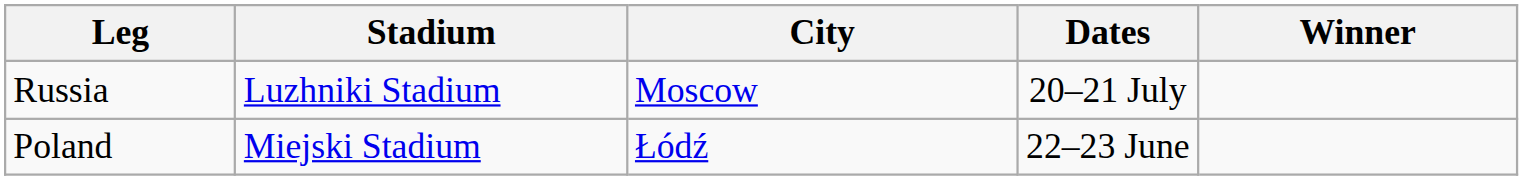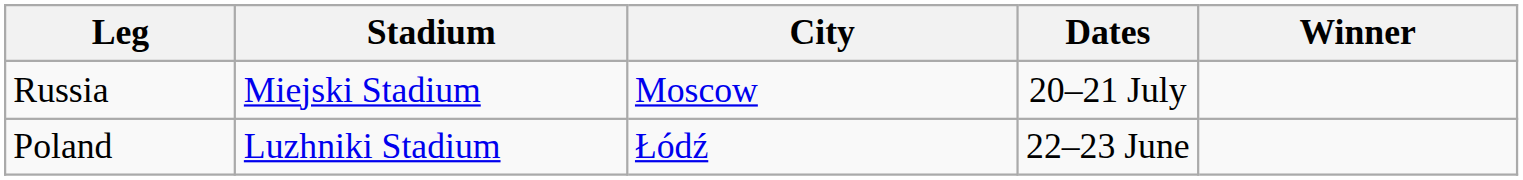 <table class="wikitable sortable"  text-align:left;">
 <tr bgcolor="#efefef">
 <th style="width:6em;">Leg</th>
 <th style="width:10.5em;">Stadium</th>
 <th style="width:10.5em;">City</th>
 <th>Dates</th>
 <th style="width:8.5em;">Winner</th>
 </tr>
 <tr>
 <td>Russia</td>
-<td><a href='#'>Luzhniki Stadium</a></td>
+<td><a href='#'>Miejski Stadium</a></td>
 <td><a href='#'>Moscow</a></td>
 <td align=center>20–21 July</td>
 <td></td>
 </tr>
 <tr>
 <td>Poland</td>
-<td><a href='#'>Miejski Stadium</a></td>
+<td><a href='#'>Luzhniki Stadium</a></td>
 <td><a href='#'>Łódź</a></td>
 <td align=center>22–23 June</td>
 <td></td>
 </tr>
 </table>
